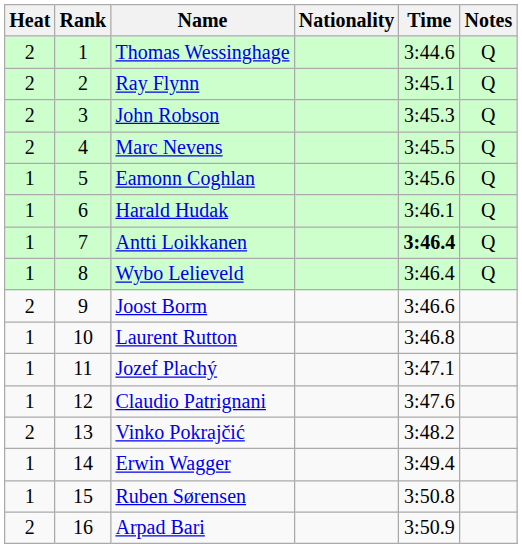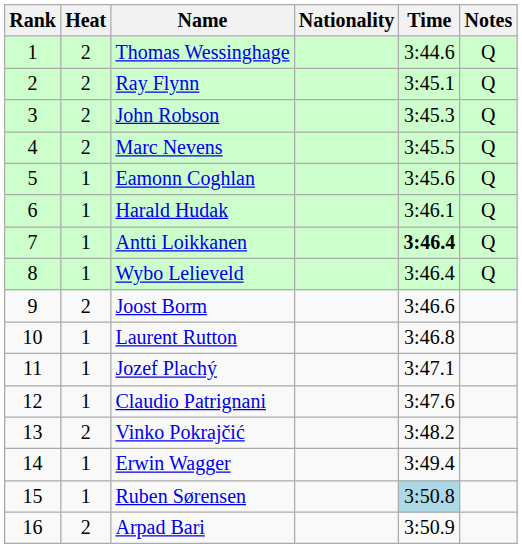 <table class="wikitable sortable" style="text-align:center">
 <tr>
+<th>Rank</th>
 <th>Heat</th>
-<th>Rank</th>
 <th>Name</th>
 <th>Nationality</th>
 <th>Time</th>
 <th>Notes</th>
 </tr>
 <tr bgcolor=ccffcc>
+<td>1</td>
 <td>2</td>
-<td>1</td>
 <td align="left"><a href='#'>Thomas Wessinghage</a></td>
 <td align=left></td>
 <td>3:44.6</td>
 <td>Q</td>
 </tr>
 <tr bgcolor=ccffcc>
 <td>2</td>
 <td>2</td>
 <td align="left"><a href='#'>Ray Flynn</a></td>
 <td align=left></td>
 <td>3:45.1</td>
 <td>Q</td>
 </tr>
 <tr bgcolor=ccffcc>
+<td>3</td>
 <td>2</td>
-<td>3</td>
 <td align="left"><a href='#'>John Robson</a></td>
 <td align=left></td>
 <td>3:45.3</td>
 <td>Q</td>
 </tr>
 <tr bgcolor=ccffcc>
+<td>4</td>
 <td>2</td>
-<td>4</td>
 <td align="left"><a href='#'>Marc Nevens</a></td>
 <td align=left></td>
 <td>3:45.5</td>
 <td>Q</td>
 </tr>
 <tr bgcolor=ccffcc>
+<td>5</td>
 <td>1</td>
-<td>5</td>
 <td align="left"><a href='#'>Eamonn Coghlan</a></td>
 <td align=left></td>
 <td>3:45.6</td>
 <td>Q</td>
 </tr>
 <tr bgcolor=ccffcc>
+<td>6</td>
 <td>1</td>
-<td>6</td>
 <td align="left"><a href='#'>Harald Hudak</a></td>
 <td align=left></td>
 <td>3:46.1</td>
 <td>Q</td>
 </tr>
 <tr bgcolor=ccffcc>
+<td>7</td>
 <td>1</td>
-<td>7</td>
 <td align="left"><a href='#'>Antti Loikkanen</a></td>
 <td align=left></td>
 <td><strong>3:46.4</strong></td>
 <td>Q</td>
 </tr>
 <tr bgcolor=ccffcc>
+<td>8</td>
 <td>1</td>
-<td>8</td>
 <td align="left"><a href='#'>Wybo Lelieveld</a></td>
 <td align=left></td>
 <td>3:46.4</td>
 <td>Q</td>
 </tr>
 <tr>
+<td>9</td>
 <td>2</td>
-<td>9</td>
 <td align="left"><a href='#'>Joost Borm</a></td>
 <td align=left></td>
 <td>3:46.6</td>
 <td></td>
 </tr>
 <tr>
+<td>10</td>
 <td>1</td>
-<td>10</td>
 <td align="left"><a href='#'>Laurent Rutton</a></td>
 <td align=left></td>
 <td>3:46.8</td>
 <td></td>
 </tr>
 <tr>
+<td>11</td>
 <td>1</td>
-<td>11</td>
 <td align="left"><a href='#'>Jozef Plachý</a></td>
 <td align=left></td>
 <td>3:47.1</td>
 <td></td>
 </tr>
 <tr>
+<td>12</td>
 <td>1</td>
-<td>12</td>
 <td align="left"><a href='#'>Claudio Patrignani</a></td>
 <td align=left></td>
 <td>3:47.6</td>
 <td></td>
 </tr>
 <tr>
+<td>13</td>
 <td>2</td>
-<td>13</td>
 <td align="left"><a href='#'>Vinko Pokrajčić</a></td>
 <td align=left></td>
 <td>3:48.2</td>
 <td></td>
 </tr>
 <tr>
+<td>14</td>
 <td>1</td>
-<td>14</td>
 <td align="left"><a href='#'>Erwin Wagger</a></td>
 <td align=left></td>
 <td>3:49.4</td>
 <td></td>
 </tr>
 <tr>
+<td>15</td>
 <td>1</td>
-<td>15</td>
 <td align="left"><a href='#'>Ruben Sørensen</a></td>
 <td align=left></td>
-<td>3:50.8</td>
+<td style="background: lightblue;">3:50.8</td>
 <td></td>
 </tr>
 <tr>
+<td>16</td>
 <td>2</td>
-<td>16</td>
 <td align="left"><a href='#'>Arpad Bari</a></td>
 <td align=left></td>
 <td>3:50.9</td>
 <td></td>
 </tr>
 </table>
